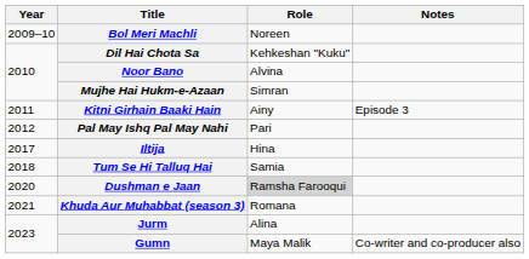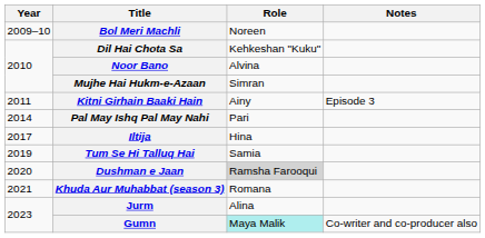 <table class="wikitable plainrowheaders">
 <tr>
 <th>Year</th>
 <th>Title</th>
 <th>Role</th>
 <th>Notes</th>
 </tr>
 <tr>
 <td>2009–10</td>
 <th scope=row><em><a href='#'>Bol Meri Machli</a></em></th>
 <td>Noreen</td>
 <td></td>
 </tr>
 <tr>
 <td rowspan=3>2010</td>
 <th scope=row><em>Dil Hai Chota Sa</em></th>
 <td>Kehkeshan "Kuku"</td>
 <td></td>
 </tr>
 <tr>
 <th scope=row><em><a href='#'>Noor Bano</a></em></th>
 <td>Alvina</td>
 <td></td>
 </tr>
 <tr>
 <th scope=row><em>Mujhe Hai Hukm-e-Azaan</em></th>
 <td>Simran</td>
 <td></td>
 </tr>
 <tr>
 <td>2011</td>
 <th scope=row><em><a href='#'>Kitni Girhain Baaki Hain</a></em></th>
 <td>Ainy</td>
 <td>Episode 3</td>
 </tr>
 <tr>
-<td>2012</td>
+<td>2014</td>
 <th scope=row><em>Pal May Ishq Pal May Nahi</em></th>
 <td>Pari</td>
 <td></td>
 </tr>
 <tr>
 <td>2017</td>
 <th scope=row><em><a href='#'>Iltija</a></em></th>
 <td>Hina</td>
 <td></td>
 </tr>
 <tr>
-<td>2018</td>
+<td>2019</td>
 <th scope=row><em><a href='#'>Tum Se Hi Talluq Hai</a></em></th>
 <td>Samia</td>
 <td></td>
 </tr>
 <tr>
 <td>2020</td>
 <th scope=row><em><a href='#'>Dushman e Jaan</a></em></th>
 <td style="background: lightgrey;">Ramsha Farooqui</td>
 <td></td>
 </tr>
 <tr>
 <td>2021</td>
 <th scope=row><em><a href='#'>Khuda Aur Muhabbat (season 3)</a></em></th>
 <td>Romana<em></td>
 <td></td>
 </tr>
 <tr>
 <td rowspan="2">2023</td>
 <th scope=row></em><a href='#'>Jurm</a><em></th>
 <td>Alina</td>
 <td></td>
 </tr>
 <tr>
 <th scope="row"></em><a href='#'>Gumn</a><em></th>
-<td>Maya Malik</td>
+<td style="background: paleturquoise;">Maya Malik</td>
 <td>Co-writer and co-producer also</td>
 </tr>
 </table>
